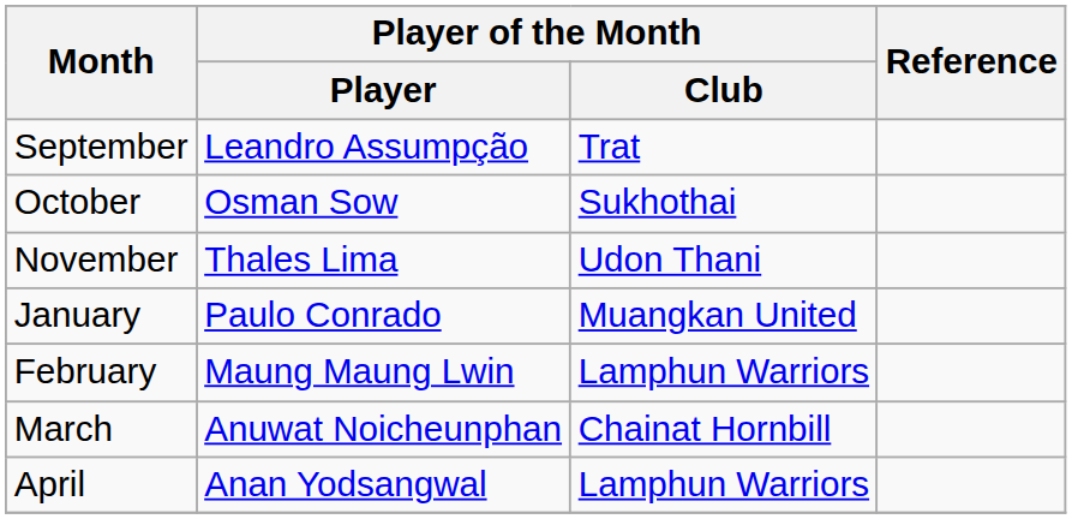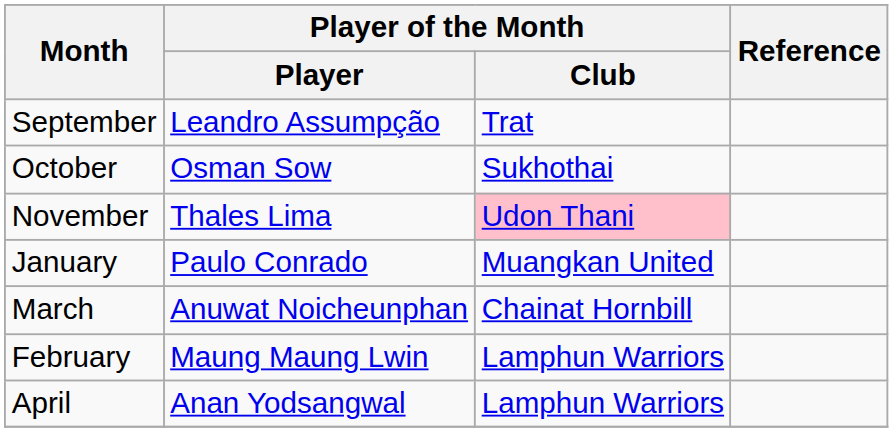 <table class="wikitable">
 <tr>
 <th rowspan="2">Month</th>
 <th colspan="2">Player of the Month</th>
 <th rowspan="2">Reference</th>
 </tr>
 <tr>
 <th>Player</th>
 <th>Club</th>
 </tr>
 <tr>
 <td>September</td>
 <td> <a href='#'>Leandro Assumpção</a></td>
 <td><a href='#'>Trat</a></td>
 <td></td>
 </tr>
 <tr>
 <td>October</td>
 <td> <a href='#'>Osman Sow</a></td>
 <td><a href='#'>Sukhothai</a></td>
 <td></td>
 </tr>
 <tr>
 <td>November</td>
 <td> <a href='#'>Thales Lima</a></td>
-<td><a href='#'>Udon Thani</a></td>
+<td style="background: pink;"><a href='#'>Udon Thani</a></td>
 <td></td>
 </tr>
 <tr>
 <td>January</td>
 <td> <a href='#'>Paulo Conrado</a></td>
 <td><a href='#'>Muangkan United</a></td>
 <td></td>
 </tr>
 <tr>
+<td>March</td>
+<td> <a href='#'>Anuwat Noicheunphan</a></td>
+<td><a href='#'>Chainat Hornbill</a></td>
+<td></td>
+</tr>
+<tr>
 <td>February</td>
 <td> <a href='#'>Maung Maung Lwin</a></td>
 <td><a href='#'>Lamphun Warriors</a></td>
-<td></td>
-</tr>
-<tr>
-<td>March</td>
-<td> <a href='#'>Anuwat Noicheunphan</a></td>
-<td><a href='#'>Chainat Hornbill</a></td>
 <td></td>
 </tr>
 <tr>
 <td>April</td>
 <td> <a href='#'>Anan Yodsangwal</a></td>
 <td><a href='#'>Lamphun Warriors</a></td>
 <td></td>
 </tr>
 <tr>
 </tr>
 </table>
